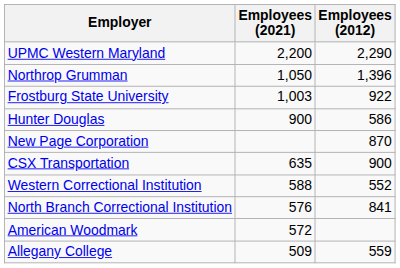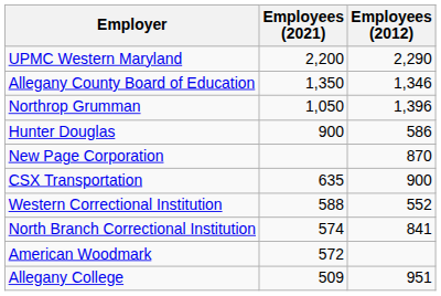 <table class="wikitable">
 <tr>
 <th>Employer</th>
 <th>Employees<br> (2021)</th>
 <th>Employees<br> (2012)</th>
 </tr>
 <tr>
 <td><a href='#'>UPMC Western Maryland</a></td>
 <td align=right>2,200</td>
 <td align=right>2,290</td>
 </tr>
 <tr>
+<td><a href='#'>Allegany County Board of Education</a></td>
+<td align=right>1,350</td>
+<td align=right>1,346</td>
+</tr>
+<tr>
 <td><a href='#'>Northrop Grumman</a></td>
 <td align=right>1,050</td>
 <td align=right>1,396</td>
-</tr>
-<tr>
-<td><a href='#'>Frostburg State University</a></td>
-<td align=right>1,003</td>
-<td align=right>922</td>
 </tr>
 <tr>
 <td><a href='#'>Hunter Douglas</a></td>
 <td align=right>900</td>
 <td align=right>586</td>
 </tr>
 <tr>
 <td><a href='#'>New Page Corporation</a></td>
 <td align=right></td>
 <td align=right>870</td>
 </tr>
 <tr>
 <td><a href='#'>CSX Transportation</a></td>
 <td align=right>635</td>
 <td align=right>900</td>
 </tr>
 <tr>
 <td><a href='#'>Western Correctional Institution</a></td>
 <td align=right>588</td>
 <td align=right>552</td>
 </tr>
 <tr>
 <td><a href='#'>North Branch Correctional Institution</a></td>
-<td align=right>576</td>
+<td align=right>574</td>
 <td align=right>841</td>
 </tr>
 <tr>
 <td><a href='#'>American Woodmark</a></td>
 <td align=right>572</td>
 <td align=right></td>
 </tr>
 <tr>
 <td><a href='#'>Allegany College</a></td>
 <td align=right>509</td>
-<td align=right>559</td>
+<td align=right>951</td>
 </tr>
 </table>
